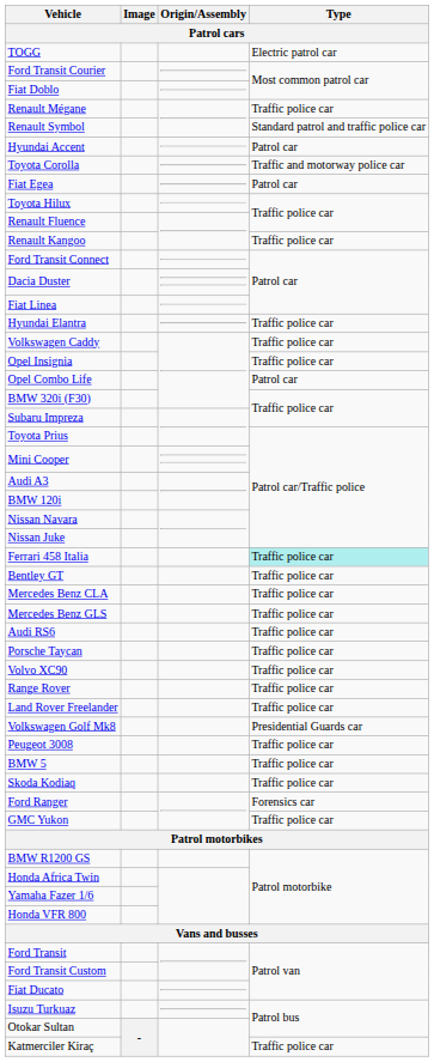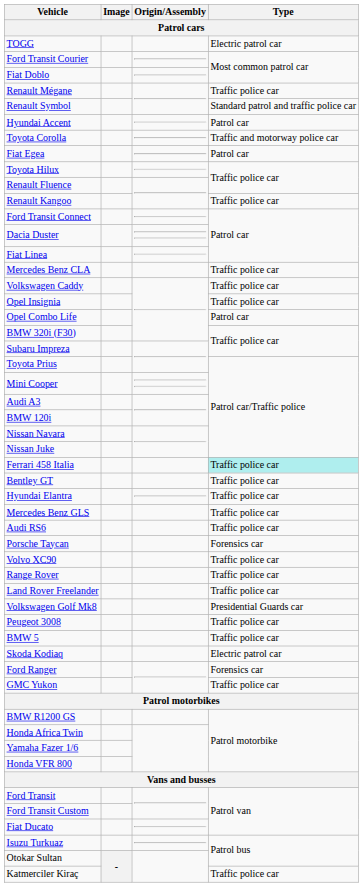 <table class="wikitable">
 <tr>
 <th>Vehicle</th>
 <th>Image</th>
 <th>Origin/Assembly</th>
 <th>Type</th>
 </tr>
 <tr>
 <th colspan="4">Patrol cars</th>
 </tr>
 <tr>
 <td><a href='#'>TOGG</a></td>
 <td></td>
 <td></td>
 <td>Electric patrol car</td>
 </tr>
 <tr>
 <td><a href='#'>Ford Transit Courier</a></td>
 <td></td>
 <td><hr></td>
 <td rowspan="2">Most common patrol car</td>
 </tr>
 <tr>
 <td><a href='#'>Fiat Doblo</a></td>
 <td></td>
 <td><hr></td>
 </tr>
 <tr>
 <td><a href='#'>Renault Mégane</a></td>
 <td></td>
 <td rowspan="2"><hr></td>
 <td>Traffic police car</td>
 </tr>
 <tr>
 <td><a href='#'>Renault Symbol</a></td>
 <td></td>
 <td>Standard patrol and traffic police car</td>
 </tr>
 <tr>
 <td><a href='#'>Hyundai Accent</a></td>
 <td></td>
 <td><hr></td>
 <td>Patrol car</td>
 </tr>
 <tr>
 <td><a href='#'>Toyota Corolla</a></td>
 <td></td>
 <td><hr></td>
 <td>Traffic and motorway police car</td>
 </tr>
 <tr>
 <td><a href='#'>Fiat Egea</a></td>
 <td></td>
 <td><hr></td>
 <td>Patrol car</td>
 </tr>
 <tr>
 <td><a href='#'>Toyota Hilux</a></td>
 <td></td>
 <td><hr></td>
 <td rowspan="2">Traffic police car</td>
 </tr>
 <tr>
 <td><a href='#'>Renault Fluence</a></td>
 <td></td>
 <td rowspan="2"><hr></td>
 </tr>
 <tr>
 <td><a href='#'>Renault Kangoo</a></td>
 <td></td>
 <td>Traffic police car</td>
 </tr>
 <tr>
 <td><a href='#'>Ford Transit Connect</a></td>
 <td></td>
 <td><hr></td>
 <td rowspan="3">Patrol car</td>
 </tr>
 <tr>
 <td><a href='#'>Dacia Duster</a></td>
 <td></td>
 <td><hr><hr></td>
 </tr>
 <tr>
 <td><a href='#'>Fiat Linea</a></td>
 <td></td>
 <td><hr></td>
 </tr>
 <tr>
-<td><a href='#'>Hyundai Elantra</a></td>
+<td><a href='#'>Mercedes Benz CLA</a></td>
 <td></td>
-<td><hr></td>
+<td></td>
 <td>Traffic police car</td>
 </tr>
 <tr>
 <td><a href='#'>Volkswagen Caddy</a></td>
 <td></td>
 <td rowspan="4"><hr></td>
 <td>Traffic police car</td>
 </tr>
 <tr>
 <td><a href='#'>Opel Insignia</a></td>
 <td></td>
 <td>Traffic police car</td>
 </tr>
 <tr>
 <td><a href='#'>Opel Combo Life</a></td>
 <td></td>
 <td>Patrol car</td>
 </tr>
 <tr>
 <td><a href='#'>BMW 320i (F30)</a></td>
 <td></td>
 <td rowspan="2">Traffic police car</td>
 </tr>
 <tr>
 <td><a href='#'>Subaru Impreza</a></td>
 <td></td>
 <td rowspan="2"><hr></td>
 </tr>
 <tr>
 <td><a href='#'>Toyota Prius</a></td>
 <td></td>
 <td rowspan="6">Patrol car/Traffic police</td>
 </tr>
 <tr>
 <td><a href='#'>Mini Cooper</a></td>
 <td></td>
 <td><hr><hr></td>
 </tr>
 <tr>
 <td><a href='#'>Audi A3</a></td>
 <td></td>
 <td rowspan="2"><hr></td>
 </tr>
 <tr>
 <td><a href='#'>BMW 120i</a></td>
 <td></td>
 </tr>
 <tr>
 <td><a href='#'>Nissan Navara</a></td>
 <td></td>
 <td rowspan="2"><hr></td>
 </tr>
 <tr>
 <td><a href='#'>Nissan Juke</a></td>
 <td></td>
 </tr>
 <tr>
 <td><a href='#'>Ferrari 458 Italia</a></td>
 <td></td>
 <td></td>
 <td style="background: paleturquoise;">Traffic police car</td>
 </tr>
 <tr>
 <td><a href='#'>Bentley GT</a></td>
 <td></td>
 <td></td>
 <td>Traffic police car</td>
 </tr>
 <tr>
-<td><a href='#'>Mercedes Benz CLA</a></td>
+<td><a href='#'>Hyundai Elantra</a></td>
 <td></td>
-<td></td>
+<td><hr></td>
 <td>Traffic police car</td>
 </tr>
 <tr>
 <td><a href='#'>Mercedes Benz GLS</a></td>
 <td></td>
 <td></td>
 <td>Traffic police car</td>
 </tr>
 <tr>
 <td><a href='#'>Audi RS6</a></td>
 <td></td>
 <td></td>
 <td>Traffic police car</td>
 </tr>
 <tr>
 <td><a href='#'>Porsche Taycan</a></td>
 <td></td>
 <td></td>
-<td>Traffic police car</td>
+<td>Forensics car</td>
 </tr>
 <tr>
 <td><a href='#'>Volvo XC90</a></td>
 <td></td>
 <td></td>
 <td>Traffic police car</td>
 </tr>
 <tr>
 <td><a href='#'>Range Rover</a></td>
 <td></td>
 <td></td>
 <td>Traffic police car</td>
 </tr>
 <tr>
 <td><a href='#'>Land Rover Freelander</a></td>
 <td></td>
 <td></td>
 <td>Traffic police car</td>
 </tr>
 <tr>
 <td><a href='#'>Volkswagen Golf Mk8</a></td>
 <td></td>
 <td></td>
 <td>Presidential Guards car</td>
 </tr>
 <tr>
 <td><a href='#'>Peugeot 3008</a></td>
 <td></td>
 <td></td>
 <td>Traffic police car</td>
 </tr>
 <tr>
 <td><a href='#'>BMW 5</a></td>
 <td></td>
 <td></td>
 <td>Traffic police car</td>
 </tr>
 <tr>
 <td><a href='#'>Skoda Kodiaq</a></td>
 <td></td>
 <td></td>
-<td>Traffic police car</td>
+<td>Electric patrol car</td>
 </tr>
 <tr>
 <td><a href='#'>Ford Ranger</a></td>
 <td></td>
 <td rowspan="2"><hr></td>
 <td>Forensics car</td>
 </tr>
 <tr>
 <td><a href='#'>GMC Yukon</a></td>
 <td></td>
 <td>Traffic police car</td>
 </tr>
 <tr>
 <th colspan="4">Patrol motorbikes</th>
 </tr>
 <tr>
 <td><a href='#'>BMW R1200 GS</a></td>
 <td></td>
 <td></td>
 <td rowspan="4">Patrol motorbike</td>
 </tr>
 <tr>
 <td><a href='#'>Honda Africa Twin</a></td>
 <td></td>
 <td rowspan="3"></td>
 </tr>
 <tr>
 <td><a href='#'>Yamaha Fazer 1/6</a></td>
 <td></td>
 </tr>
 <tr>
 <td><a href='#'>Honda VFR 800</a></td>
 <td></td>
 </tr>
 <tr>
 <th colspan="4">Vans and busses</th>
 </tr>
 <tr>
 <td><a href='#'>Ford Transit</a></td>
 <td></td>
 <td rowspan="2"><hr></td>
 <td rowspan="3">Patrol van</td>
 </tr>
 <tr>
 <td><a href='#'>Ford Transit Custom</a></td>
 <td></td>
 </tr>
 <tr>
 <td><a href='#'>Fiat Ducato</a></td>
 <td></td>
 <td><hr></td>
 </tr>
 <tr>
 <td><a href='#'>Isuzu Turkuaz</a></td>
 <td></td>
 <td><hr></td>
 <td rowspan="2">Patrol bus</td>
 </tr>
 <tr>
 <td>Otokar Sultan</td>
 <th rowspan="2">-</th>
 <td rowspan="2"></td>
 </tr>
 <tr>
 <td>Katmerciler Kiraç</td>
 <td>Traffic police car</td>
 </tr>
 </table>
